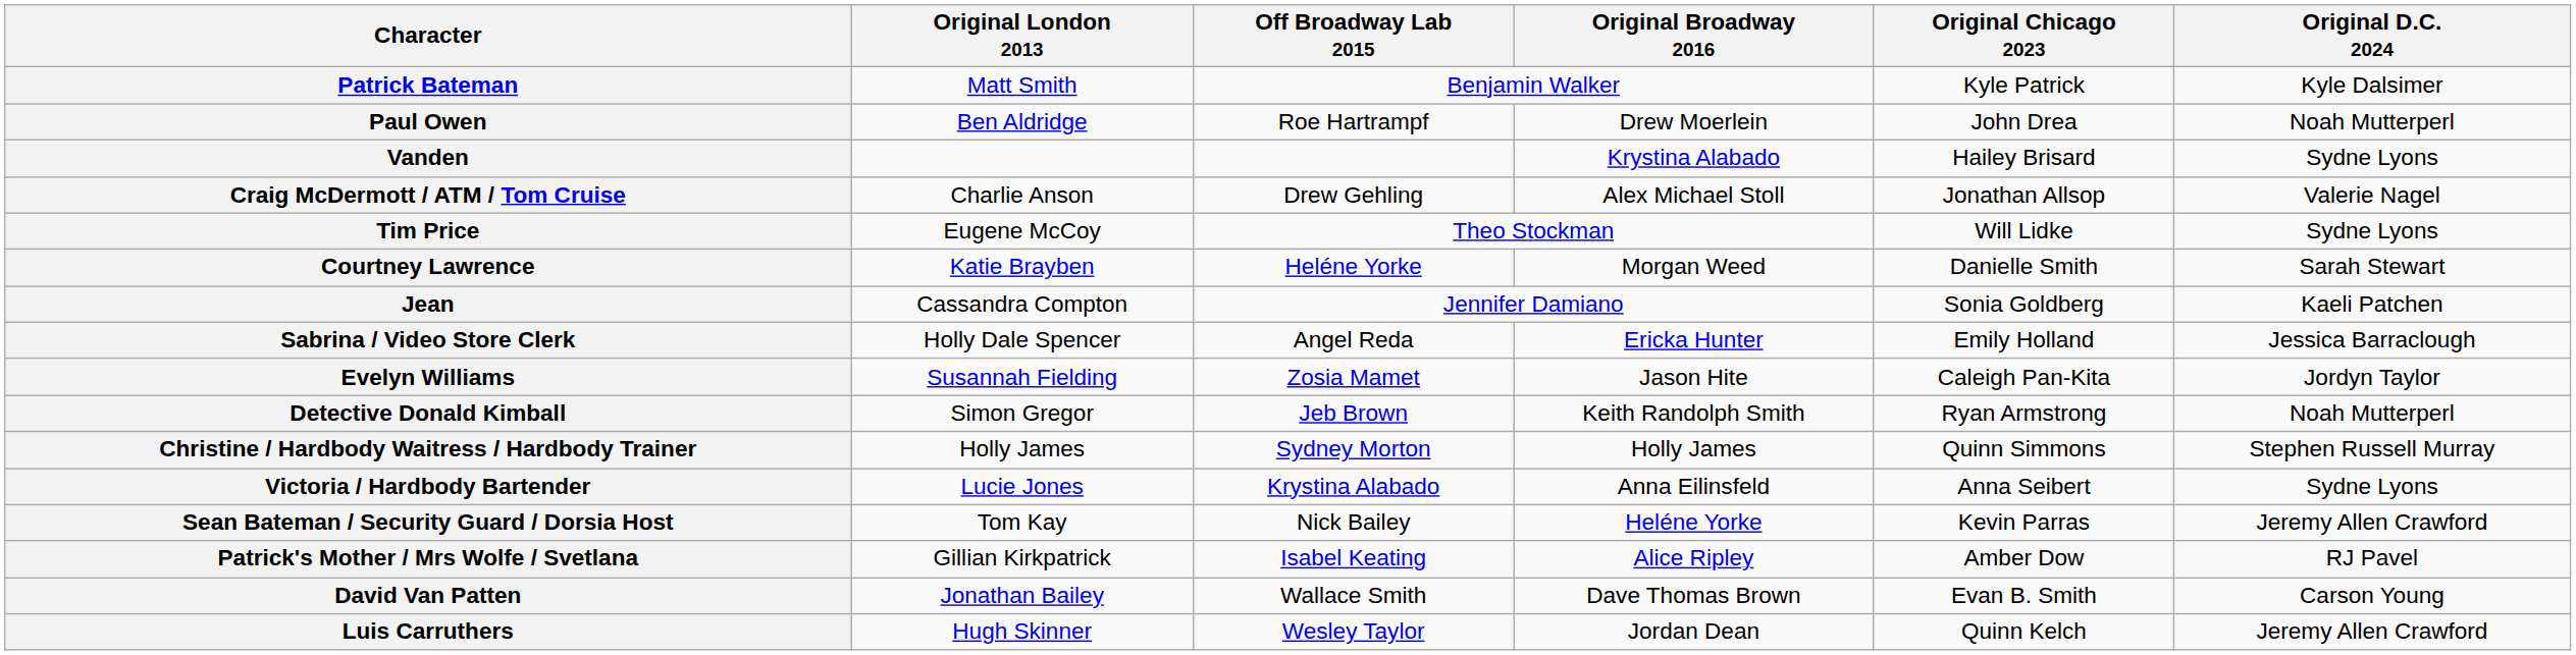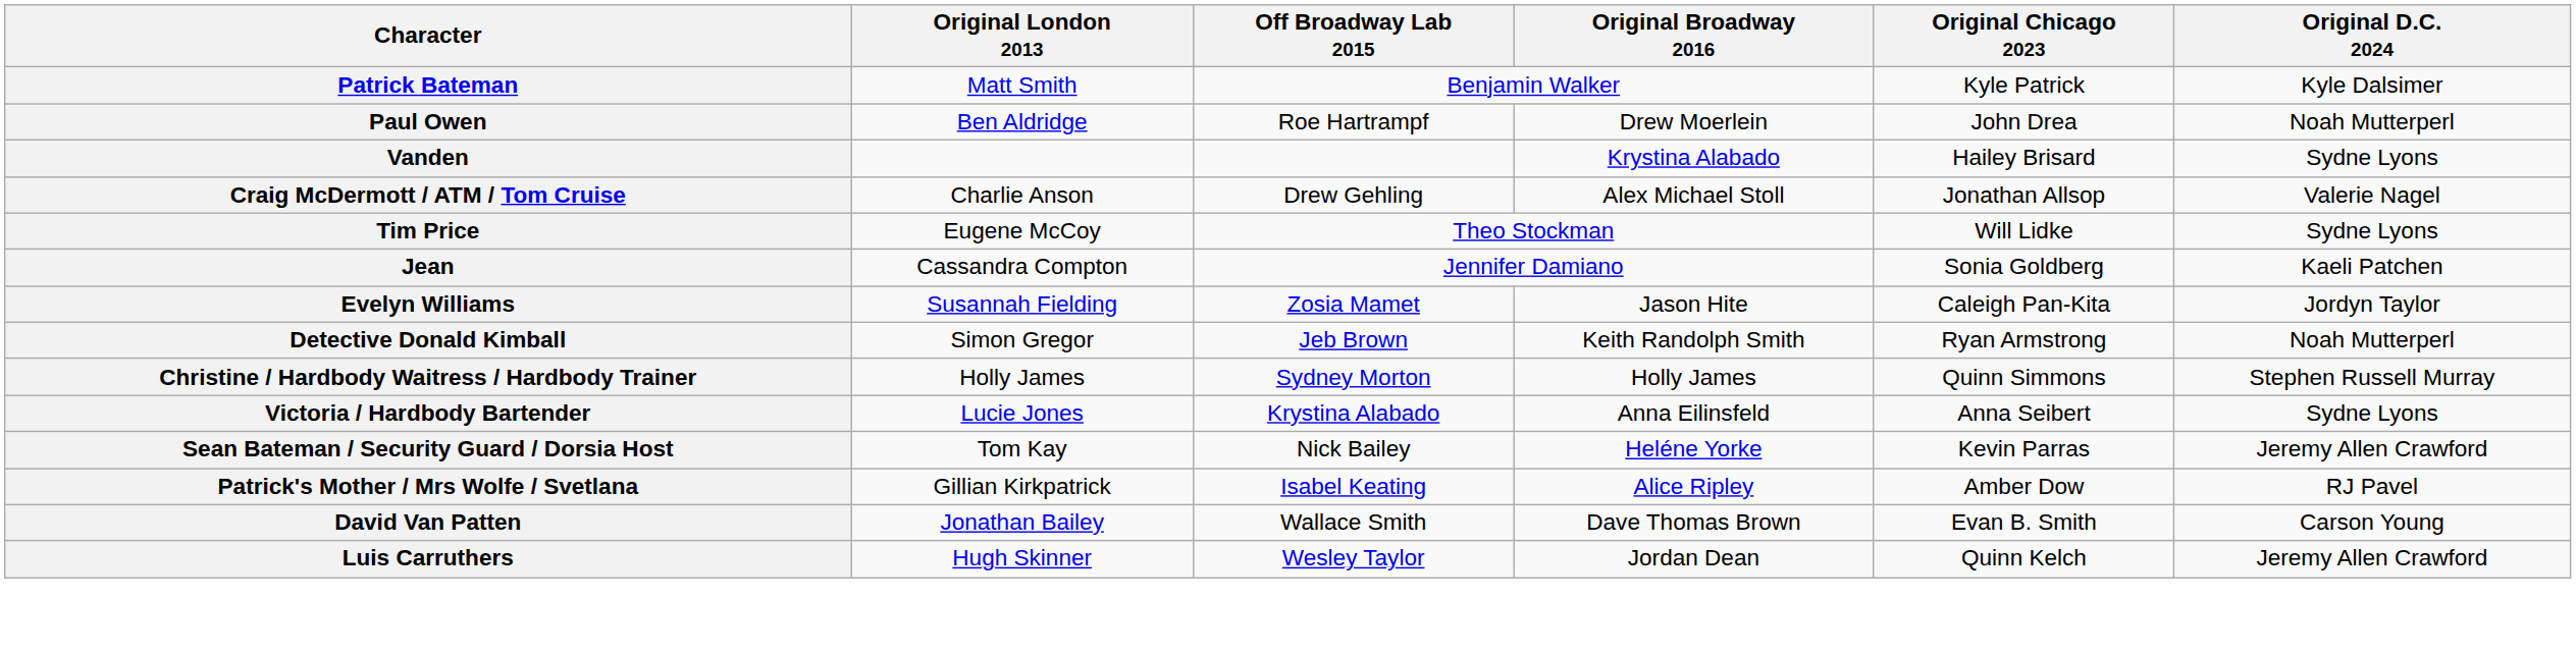 <table class="wikitable sortable" width="90%">
 <tr>
 <th scope="col">Character</th>
 <th scope="col" class="unsortable">Original London <br> <small>2013</small></th>
 <th scope="col" class="unsortable">Off Broadway Lab <br> <small>2015</small></th>
 <th scope="col" class="unsortable">Original Broadway <br> <small>2016</small></th>
 <th scope="col" class="unsortable">Original Chicago <br> <small>2023</small></th>
 <th scope="col" class="unsortable"><strong>Original D.C.</strong><br> <small>2024</small></th>
 </tr>
 <tr>
 <th scope="row"><a href='#'>Patrick Bateman</a></th>
 <td align="center" colspan="1"><a href='#'>Matt Smith</a></td>
 <td colspan="2" align="center"><a href='#'>Benjamin Walker</a></td>
 <td align="center" colspan="1">Kyle Patrick</td>
 <td align="center" colspan="1">Kyle Dalsimer</td>
 </tr>
 <tr>
 <th scope="row">Paul Owen</th>
 <td align="center" colspan="1"><a href='#'>Ben Aldridge</a></td>
 <td colspan="1" align="center">Roe Hartrampf</td>
 <td align="center" colspan="1">Drew Moerlein</td>
 <td align="center" colspan="1">John Drea</td>
 <td align="center" colspan="1">Noah Mutterperl</td>
 </tr>
 <tr>
 <th>Vanden</th>
 <td></td>
 <td></td>
 <td align="center" colspan="1"><a href='#'>Krystina Alabado</a></td>
 <td align="center" colspan="1">Hailey Brisard</td>
 <td align="center" colspan="1">Sydne Lyons</td>
 </tr>
 <tr>
 <th scope="row">Craig McDermott / ATM / <a href='#'>Tom Cruise</a></th>
 <td colspan="1" align="center">Charlie Anson</td>
 <td colspan="1" align="center">Drew Gehling</td>
 <td colspan="1" align="center">Alex Michael Stoll</td>
 <td align="center" colspan="1">Jonathan Allsop</td>
 <td align="center" colspan="1">Valerie Nagel</td>
 </tr>
 <tr>
 <th scope="row">Tim Price</th>
 <td align="center" colspan="1">Eugene McCoy</td>
 <td align="center" colspan="2"><a href='#'>Theo Stockman</a></td>
 <td align="center" colspan="1">Will Lidke</td>
 <td align="center" colspan="1">Sydne Lyons</td>
 </tr>
 <tr>
-<th scope="row">Courtney Lawrence</th>
-<td align="center" colspan="1"><a href='#'>Katie Brayben</a></td>
-<td colspan="1" align="center"><a href='#'>Heléne Yorke</a></td>
-<td align="center" colspan="1">Morgan Weed</td>
-<td align="center" colspan="1">Danielle Smith</td>
-<td align="center" colspan="1">Sarah Stewart</td>
-</tr>
-<tr>
 <th scope="row">Jean</th>
 <td align="center" colspan="1">Cassandra Compton</td>
 <td align="center" colspan="2"><a href='#'>Jennifer Damiano</a></td>
 <td align="center" colspan="1">Sonia Goldberg</td>
 <td align="center" colspan="1">Kaeli Patchen</td>
-</tr>
-<tr>
-<th scope="row">Sabrina / Video Store Clerk</th>
-<td align="center" colspan="1">Holly Dale Spencer</td>
-<td colspan="1" align="center">Angel Reda</td>
-<td align="center" colspan="1"><a href='#'>Ericka Hunter</a></td>
-<td align="center" colspan="1">Emily Holland</td>
-<td align="center" colspan="1">Jessica Barraclough</td>
 </tr>
 <tr>
 <th scope="row">Evelyn Williams</th>
 <td align="center" colspan="1"><a href='#'>Susannah Fielding</a></td>
 <td colspan="1" align="center"><a href='#'>Zosia Mamet</a></td>
 <td align="center" colspan="1">Jason Hite</td>
 <td align="center" colspan="1">Caleigh Pan-Kita</td>
 <td align="center" colspan="1">Jordyn Taylor</td>
 </tr>
 <tr>
 <th scope="row">Detective Donald Kimball</th>
 <td align="center" colspan="1">Simon Gregor</td>
 <td colspan="1" align="center"><a href='#'>Jeb Brown</a></td>
 <td align="center" colspan="1">Keith Randolph Smith</td>
 <td align="center" colspan="1">Ryan Armstrong</td>
 <td align="center" colspan="1">Noah Mutterperl</td>
 </tr>
 <tr>
 <th scope="row">Christine / Hardbody Waitress / Hardbody Trainer</th>
 <td colspan="1" align="center">Holly James</td>
 <td colspan="1" align="center"><a href='#'>Sydney Morton</a></td>
 <td colspan="1" align="center">Holly James</td>
 <td align="center" colspan="1">Quinn Simmons</td>
 <td align="center" colspan="1">Stephen Russell Murray</td>
 </tr>
 <tr>
 <th scope="row">Victoria / Hardbody Bartender</th>
 <td align="center" colspan="1"><a href='#'>Lucie Jones</a></td>
 <td colspan="1" align="center"><a href='#'>Krystina Alabado</a></td>
 <td align="center" colspan="1">Anna Eilinsfeld</td>
 <td align="center" colspan="1">Anna Seibert</td>
 <td align="center" colspan="1">Sydne Lyons</td>
 </tr>
 <tr>
 <th scope="row">Sean Bateman / Security Guard / Dorsia Host</th>
 <td align="center" colspan="1">Tom Kay</td>
 <td colspan="1" align="center">Nick Bailey</td>
 <td align="center" colspan="1"><a href='#'>Heléne Yorke</a></td>
 <td align="center" colspan="1">Kevin Parras</td>
 <td align="center" colspan="1">Jeremy Allen Crawford</td>
 </tr>
 <tr>
 <th scope="row">Patrick's Mother / Mrs Wolfe / Svetlana</th>
 <td align="center" colspan="1">Gillian Kirkpatrick</td>
 <td colspan="1" align="center"><a href='#'>Isabel Keating</a></td>
 <td align="center" colspan="1"><a href='#'>Alice Ripley</a></td>
 <td align="center" colspan="1">Amber Dow</td>
 <td align="center" colspan="1">RJ Pavel</td>
 </tr>
 <tr>
 <th scope="row">David Van Patten</th>
 <td align="center" colspan="1"><a href='#'>Jonathan Bailey</a></td>
 <td colspan="1" align="center">Wallace Smith</td>
 <td align="center" colspan="1">Dave Thomas Brown</td>
 <td align="center" colspan="1">Evan B. Smith</td>
 <td align="center" colspan="1">Carson Young</td>
 </tr>
 <tr>
 <th scope="row">Luis Carruthers</th>
 <td align="center" colspan="1"><a href='#'>Hugh Skinner</a></td>
 <td colspan="1" align="center"><a href='#'>Wesley Taylor</a></td>
 <td align="center" colspan="1">Jordan Dean</td>
 <td align="center" colspan="1">Quinn Kelch</td>
 <td align="center" colspan="1">Jeremy Allen Crawford</td>
 </tr>
 </table>
